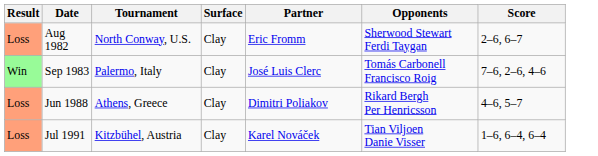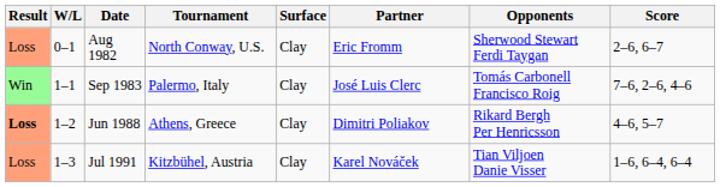 <table class="sortable wikitable">
 <tr>
 <th style="width:40px">Result</th>
+<th style="width:30px" class="unsortable">W/L</th>
 <th style="width:60px">Date</th>
 <th style="width:140px">Tournament</th>
 <th style="width:50px">Surface</th>
 <th style="width:150px">Partner</th>
 <th style="width:150px">Opponents</th>
 <th style="width:110px" class="unsortable">Score</th>
 </tr>
 <tr>
 <td style="background:#ffa07a;">Loss</td>
+<td>0–1</td>
 <td>Aug 1982</td>
 <td><a href='#'>North Conway</a>, U.S.</td>
 <td>Clay</td>
 <td> <a href='#'>Eric Fromm</a></td>
 <td> <a href='#'>Sherwood Stewart</a> <br>  <a href='#'>Ferdi Taygan</a></td>
 <td>2–6, 6–7</td>
 </tr>
 <tr>
 <td style="background:#98fb98;">Win</td>
+<td>1–1</td>
 <td>Sep 1983</td>
 <td><a href='#'>Palermo</a>, Italy</td>
 <td>Clay</td>
 <td> <a href='#'>José Luis Clerc</a></td>
 <td> <a href='#'>Tomás Carbonell</a><br> <a href='#'>Francisco Roig</a></td>
 <td>7–6, 2–6, 4–6</td>
 </tr>
 <tr>
-<td style="background:#ffa07a;">Loss</td>
+<td style="background:#ffa07a;"><strong>Loss</strong></td>
+<td>1–2</td>
 <td>Jun 1988</td>
 <td><a href='#'>Athens</a>, Greece</td>
 <td>Clay</td>
 <td> <a href='#'>Dimitri Poliakov</a></td>
 <td> <a href='#'>Rikard Bergh</a> <br>  <a href='#'>Per Henricsson</a></td>
 <td>4–6, 5–7</td>
 </tr>
 <tr>
 <td style="background:#ffa07a;">Loss</td>
+<td>1–3</td>
 <td>Jul 1991</td>
 <td><a href='#'>Kitzbühel</a>, Austria</td>
 <td>Clay</td>
 <td> <a href='#'>Karel Nováček</a></td>
 <td> <a href='#'>Tian Viljoen</a><br> <a href='#'>Danie Visser</a></td>
 <td>1–6, 6–4, 6–4</td>
 </tr>
 </table>
